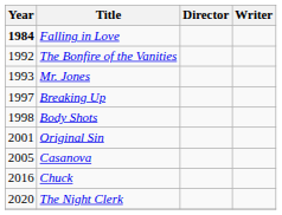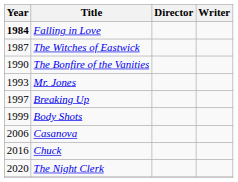 <table class="wikitable">
 <tr>
 <th>Year</th>
 <th>Title</th>
 <th>Director</th>
 <th>Writer</th>
 </tr>
 <tr>
 <td><strong>1984</strong></td>
 <td><em><a href='#'>Falling in Love</a></em></td>
 <td></td>
 <td></td>
 </tr>
 <tr>
-<td>1992</td>
+<td>1987</td>
+<td><em><a href='#'>The Witches of Eastwick</a></em></td>
+<td></td>
+<td></td>
+</tr>
+<tr>
+<td>1990</td>
 <td><em><a href='#'>The Bonfire of the Vanities</a></em></td>
 <td></td>
 <td></td>
 </tr>
 <tr>
 <td>1993</td>
 <td><em><a href='#'>Mr. Jones</a></em></td>
 <td></td>
 <td></td>
 </tr>
 <tr>
 <td>1997</td>
 <td><em><a href='#'>Breaking Up</a></em></td>
 <td></td>
 <td></td>
 </tr>
 <tr>
-<td>1998</td>
+<td>1999</td>
 <td><em><a href='#'>Body Shots</a></em></td>
 <td></td>
 <td></td>
 </tr>
 <tr>
-<td>2001</td>
-<td><em><a href='#'>Original Sin</a></em></td>
-<td></td>
-<td></td>
-</tr>
-<tr>
-<td>2005</td>
+<td>2006</td>
 <td><em><a href='#'>Casanova</a></em></td>
 <td></td>
 <td></td>
 </tr>
 <tr>
 <td>2016</td>
 <td><em><a href='#'>Chuck</a></em></td>
 <td></td>
 <td></td>
 </tr>
 <tr>
 <td>2020</td>
 <td><em><a href='#'>The Night Clerk</a></em></td>
 <td></td>
 <td></td>
 </tr>
 <tr>
 </tr>
 </table>
